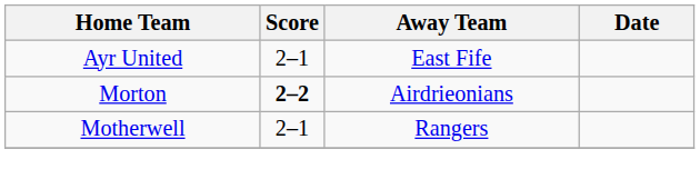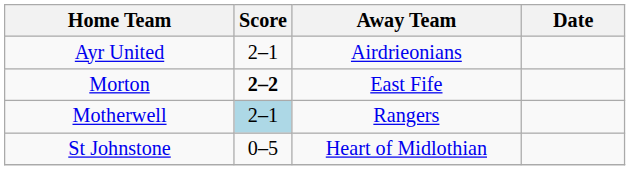 <table class="wikitable" style="text-align:center;">
 <tr>
 <th width=175>Home Team</th>
 <th width=20>Score</th>
 <th width=175>Away Team</th>
 <th width= 75>Date</th>
 </tr>
 <tr>
 <td><a href='#'>Ayr United</a></td>
 <td>2–1</td>
-<td><a href='#'>East Fife</a></td>
+<td><a href='#'>Airdrieonians</a></td>
 <td></td>
 </tr>
 <tr>
 <td><a href='#'>Morton</a></td>
 <td><strong>2–2</strong></td>
-<td><a href='#'>Airdrieonians</a></td>
+<td><a href='#'>East Fife</a></td>
 <td></td>
 </tr>
 <tr>
 <td><a href='#'>Motherwell</a></td>
-<td>2–1</td>
+<td style="background: lightblue;">2–1</td>
 <td><a href='#'>Rangers</a></td>
+<td></td>
+</tr>
+<tr>
+<td><a href='#'>St Johnstone</a></td>
+<td>0–5</td>
+<td><a href='#'>Heart of Midlothian</a></td>
 <td></td>
 </tr>
 <tr>
 </tr>
 </table>
